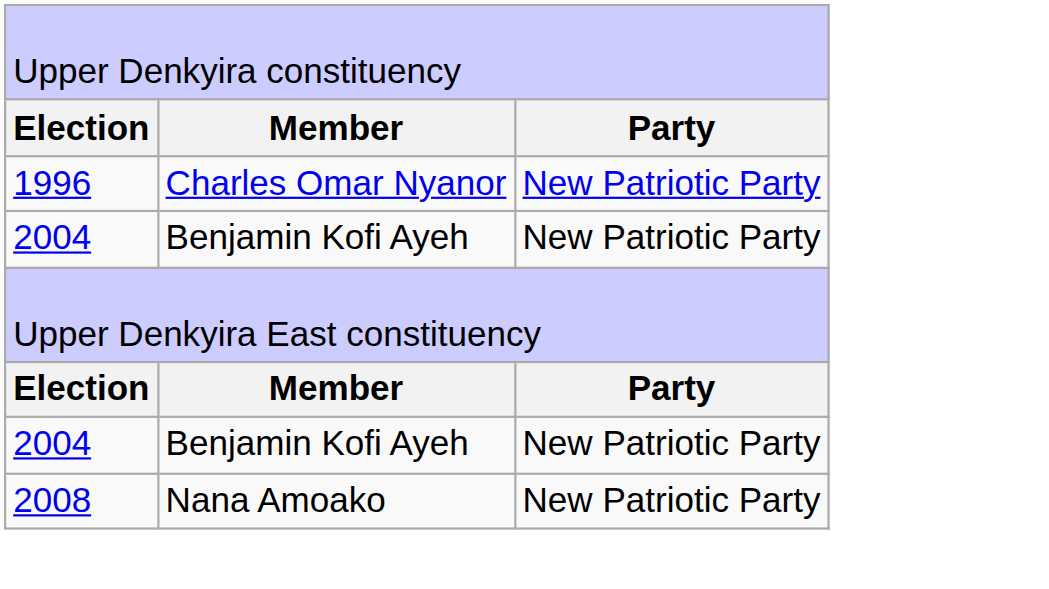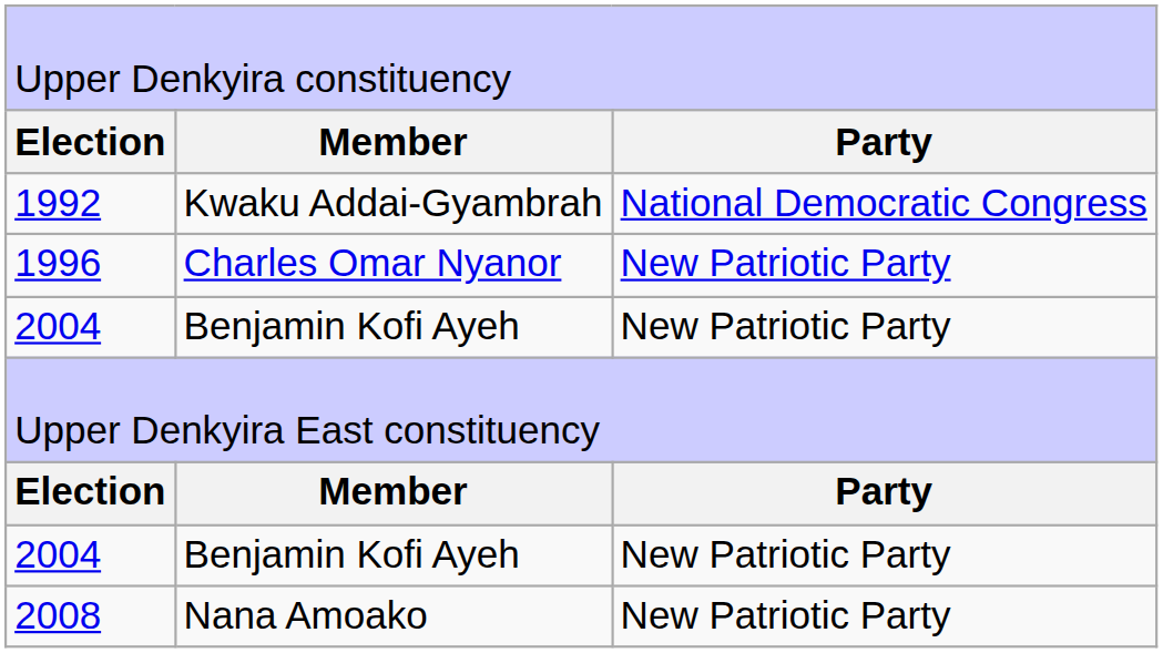 <table class="wikitable">
 <tr>
 <td colspan=3 bgcolor=ccccff><br>Upper Denkyira constituency</td>
 </tr>
 <tr>
 <th>Election</th>
 <th>Member</th>
 <th>Party</th>
+</tr>
+<tr>
+<td><a href='#'>1992</a></td>
+<td>Kwaku Addai-Gyambrah</td>
+<td><a href='#'>National Democratic Congress</a></td>
 </tr>
 <tr>
 <td><a href='#'>1996</a></td>
 <td><a href='#'>Charles Omar Nyanor</a></td>
 <td><a href='#'>New Patriotic Party</a></td>
 </tr>
 <tr>
 <td><a href='#'>2004</a></td>
 <td>Benjamin Kofi Ayeh</td>
 <td>New Patriotic Party</td>
 </tr>
 <tr>
 <td colspan=3 bgcolor=ccccff><br>Upper Denkyira East constituency</td>
 </tr>
 <tr>
 <th>Election</th>
 <th>Member</th>
 <th>Party</th>
 </tr>
 <tr>
 <td><a href='#'>2004</a></td>
 <td>Benjamin Kofi Ayeh</td>
 <td>New Patriotic Party</td>
 </tr>
 <tr>
 <td><a href='#'>2008</a></td>
 <td>Nana Amoako</td>
 <td>New Patriotic Party</td>
 </tr>
 </table>
